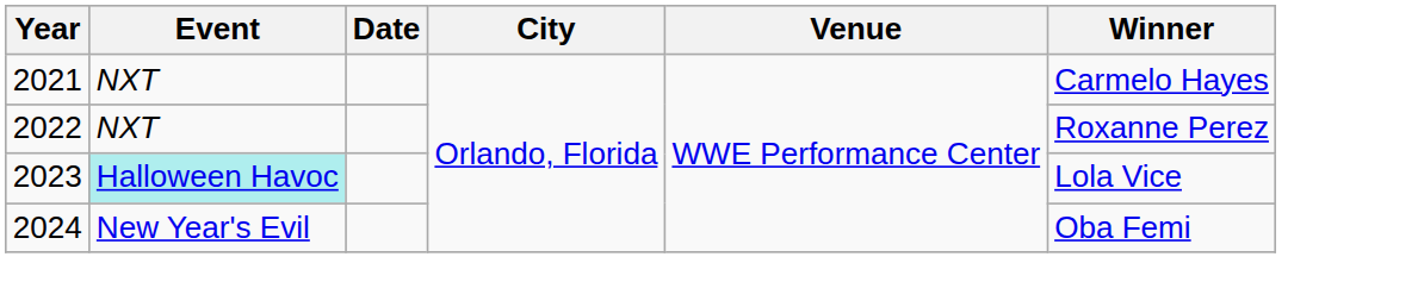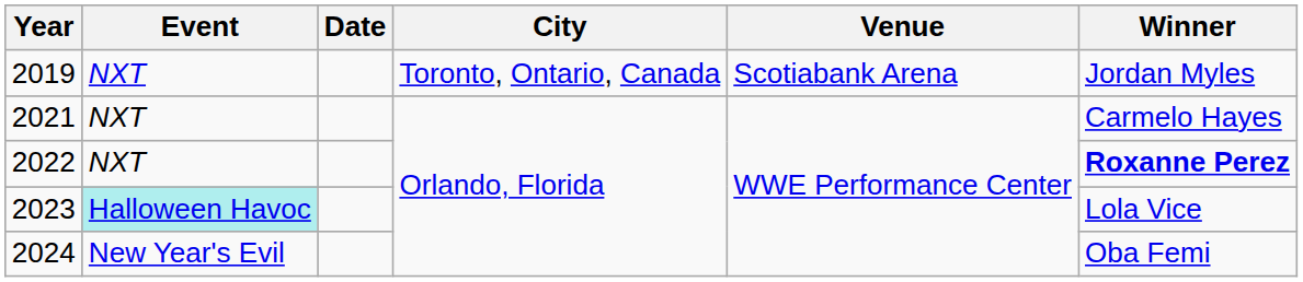 <table class="wikitable">
 <tr>
 <th>Year</th>
 <th>Event</th>
 <th>Date</th>
 <th>City</th>
 <th>Venue</th>
 <th>Winner</th>
+</tr>
+<tr>
+<td>2019</td>
+<td><em><a href='#'>NXT</a></em></td>
+<td></td>
+<td><a href='#'>Toronto</a>, <a href='#'>Ontario</a>, <a href='#'>Canada</a></td>
+<td><a href='#'>Scotiabank Arena</a></td>
+<td><a href='#'>Jordan Myles</a></td>
 </tr>
 <tr>
 <td>2021</td>
 <td><em>NXT</em></td>
 <td></td>
 <td rowspan=4><a href='#'>Orlando, Florida</a></td>
 <td rowspan=4><a href='#'>WWE Performance Center</a></td>
 <td><a href='#'>Carmelo Hayes</a></td>
 </tr>
 <tr>
 <td>2022</td>
 <td><em>NXT</em></td>
 <td></td>
-<td><a href='#'>Roxanne Perez</a></td>
+<td><strong><a href='#'>Roxanne Perez</a></strong></td>
 </tr>
 <tr>
 <td>2023</td>
 <td style="background: paleturquoise;"><a href='#'>Halloween Havoc</a></td>
 <td></td>
 <td><a href='#'>Lola Vice</a></td>
 </tr>
 <tr>
 <td>2024</td>
 <td><a href='#'>New Year's Evil</a></td>
 <td></td>
 <td><a href='#'>Oba Femi</a></td>
 </tr>
 </table>
